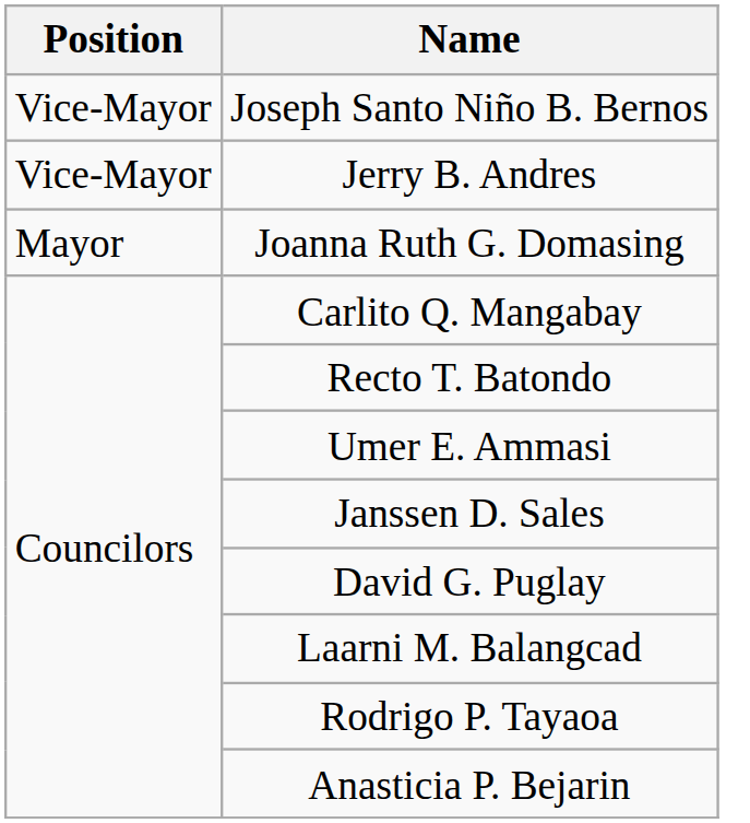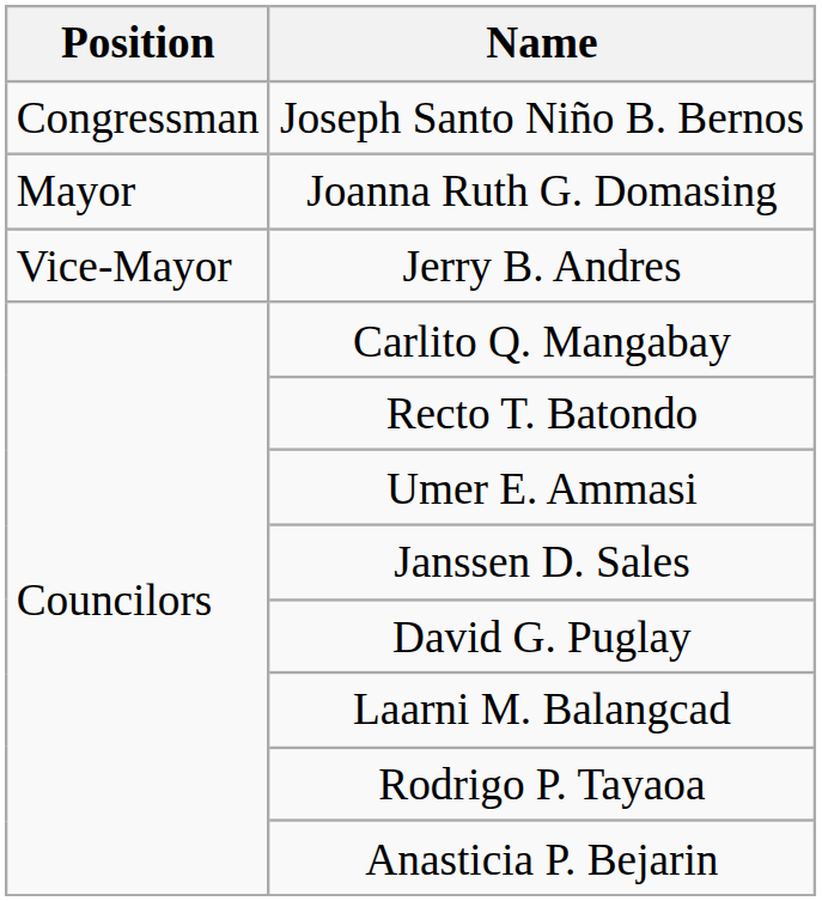 <table class="wikitable" style="line-height:1.20em; font-size:100%;">
 <tr>
 <th>Position</th>
 <th>Name</th>
 </tr>
 <tr>
-<td>Vice-Mayor</td>
+<td>Congressman</td>
 <td style="text-align:center;">Joseph Santo Niño B. Bernos</td>
+</tr>
+<tr>
+<td>Mayor</td>
+<td style="text-align:center;">Joanna Ruth G. Domasing</td>
 </tr>
 <tr>
 <td>Vice-Mayor</td>
 <td style="text-align:center;">Jerry B. Andres</td>
-</tr>
-<tr>
-<td>Mayor</td>
-<td style="text-align:center;">Joanna Ruth G. Domasing</td>
 </tr>
 <tr>
 <td rowspan=8>Councilors</td>
 <td style="text-align:center;">Carlito Q. Mangabay</td>
 </tr>
 <tr>
 <td style="text-align:center;">Recto T. Batondo</td>
 </tr>
 <tr>
 <td style="text-align:center;">Umer E. Ammasi</td>
 </tr>
 <tr>
 <td style="text-align:center;">Janssen D. Sales</td>
 </tr>
 <tr>
 <td style="text-align:center;">David G. Puglay</td>
 </tr>
 <tr>
 <td style="text-align:center;">Laarni M. Balangcad</td>
 </tr>
 <tr>
 <td style="text-align:center;">Rodrigo P. Tayaoa</td>
 </tr>
 <tr>
 <td style="text-align:center;">Anasticia P. Bejarin</td>
 </tr>
 <tr>
 </tr>
 </table>
